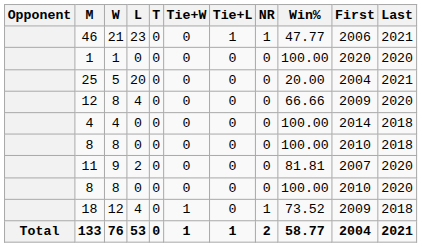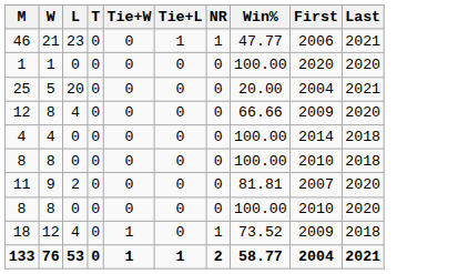 <table class="wikitable plainrowheaders sortable" style="text-align:center">
 <tr>
-<th scope="col">Opponent</th>
 <th scope="col">M</th>
 <th scope="col">W</th>
 <th scope="col">L</th>
 <th scope="col">T</th>
 <th scope="col">Tie+W</th>
 <th scope="col">Tie+L</th>
 <th scope="col">NR</th>
 <th scope="col">Win%</th>
 <th scope="col">First</th>
 <th scope="col">Last</th>
 </tr>
 <tr>
-<th scope="row"></th>
 <td>46</td>
 <td>21</td>
 <td>23</td>
 <td>0</td>
 <td>0</td>
 <td>1</td>
 <td>1</td>
 <td>47.77</td>
 <td>2006</td>
 <td>2021</td>
 </tr>
 <tr>
-<th scope="row"></th>
 <td>1</td>
 <td>1</td>
 <td>0</td>
 <td>0</td>
 <td>0</td>
 <td>0</td>
 <td>0</td>
 <td>100.00</td>
 <td>2020</td>
 <td>2020</td>
 </tr>
 <tr>
-<th scope="row"></th>
 <td>25</td>
 <td>5</td>
 <td>20</td>
 <td>0</td>
 <td>0</td>
 <td>0</td>
 <td>0</td>
 <td>20.00</td>
 <td>2004</td>
 <td>2021</td>
 </tr>
 <tr>
-<th scope="row"></th>
 <td>12</td>
 <td>8</td>
 <td>4</td>
 <td>0</td>
 <td>0</td>
 <td>0</td>
 <td>0</td>
 <td>66.66</td>
 <td>2009</td>
 <td>2020</td>
 </tr>
 <tr>
-<th scope="row"></th>
 <td>4</td>
 <td>4</td>
 <td>0</td>
 <td>0</td>
 <td>0</td>
 <td>0</td>
 <td>0</td>
 <td>100.00</td>
 <td>2014</td>
 <td>2018</td>
 </tr>
 <tr>
-<th scope="row"></th>
 <td>8</td>
 <td>8</td>
 <td>0</td>
 <td>0</td>
 <td>0</td>
 <td>0</td>
 <td>0</td>
 <td>100.00</td>
 <td>2010</td>
 <td>2018</td>
 </tr>
 <tr>
-<th scope="row"></th>
 <td>11</td>
 <td>9</td>
 <td>2</td>
 <td>0</td>
 <td>0</td>
 <td>0</td>
 <td>0</td>
 <td>81.81</td>
 <td>2007</td>
 <td>2020</td>
 </tr>
 <tr>
-<th scope="row"></th>
 <td>8</td>
 <td>8</td>
 <td>0</td>
 <td>0</td>
 <td>0</td>
 <td>0</td>
 <td>0</td>
 <td>100.00</td>
 <td>2010</td>
 <td>2020</td>
 </tr>
 <tr>
-<th scope="row"></th>
 <td>18</td>
 <td>12</td>
 <td>4</td>
 <td>0</td>
 <td>1</td>
 <td>0</td>
 <td>1</td>
 <td>73.52</td>
 <td>2009</td>
 <td>2018</td>
 </tr>
 <tr class="sortbottom">
-<th scope="row" style="text-align:center"><strong>Total</strong></th>
 <td><strong>133</strong></td>
 <td><strong>76</strong></td>
 <td><strong>53</strong></td>
 <td><strong>0</strong></td>
 <td><strong>1</strong></td>
 <td><strong>1</strong></td>
 <td><strong>2</strong></td>
 <td><strong>58.77</strong></td>
 <td><strong>2004</strong></td>
 <td><strong>2021</strong></td>
 </tr>
 </table>
